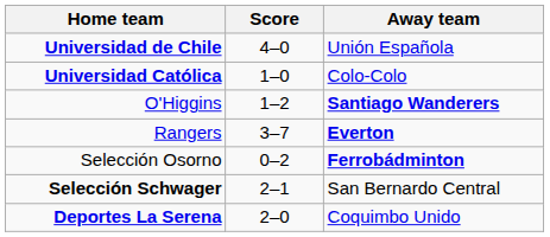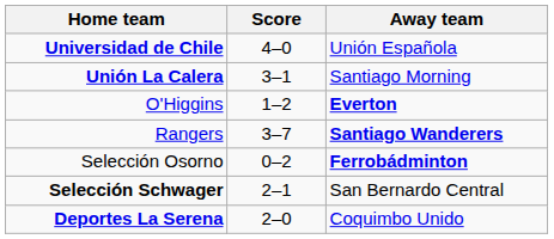 <table class="wikitable" style="text-align: center">
 <tr>
 <th width=190>Home team</th>
 <th width=80>Score</th>
 <th width=190>Away team</th>
 </tr>
 <tr>
 <td align=right><strong><a href='#'>Universidad de Chile</a></strong></td>
 <td>4–0</td>
 <td align=left><a href='#'>Unión Española</a></td>
 </tr>
 <tr>
-<td align=right><strong><a href='#'>Universidad Católica</a></strong></td>
-<td>1–0</td>
-<td align=left><a href='#'>Colo-Colo</a></td>
+<td align=right><strong><a href='#'>Unión La Calera</a></strong></td>
+<td>3–1</td>
+<td align=left><a href='#'>Santiago Morning</a></td>
 </tr>
 <tr>
 <td align=right><a href='#'>O'Higgins</a></td>
 <td>1–2</td>
-<td align=left><strong><a href='#'>Santiago Wanderers</a></strong></td>
+<td align=left><strong><a href='#'>Everton</a></strong></td>
 </tr>
 <tr>
 <td align=right><a href='#'>Rangers</a></td>
 <td>3–7</td>
-<td align=left><strong><a href='#'>Everton</a></strong></td>
+<td align=left><strong><a href='#'>Santiago Wanderers</a></strong></td>
 </tr>
 <tr>
 <td align=right>Selección Osorno</td>
 <td>0–2</td>
 <td align=left><strong><a href='#'>Ferrobádminton</a></strong></td>
 </tr>
 <tr>
 <td align=right><strong>Selección Schwager</strong></td>
 <td>2–1</td>
 <td align=left>San Bernardo Central</td>
 </tr>
 <tr>
 <td align=right><strong><a href='#'>Deportes La Serena</a></strong></td>
 <td>2–0</td>
 <td align=left><a href='#'>Coquimbo Unido</a></td>
 </tr>
 </table>
